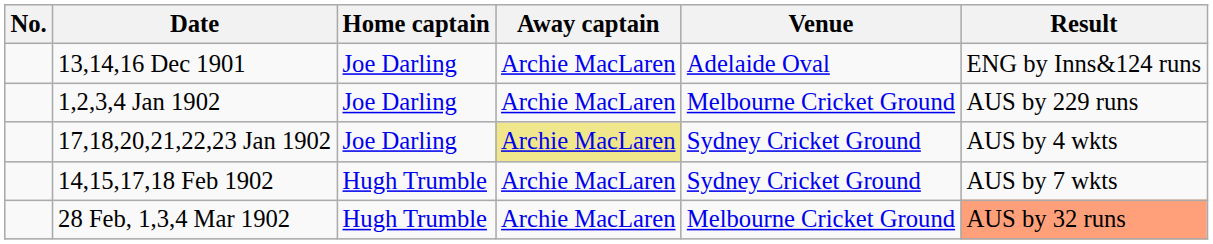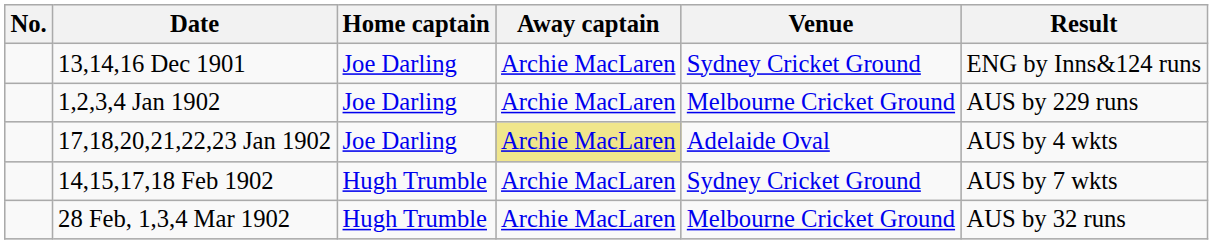 <table class="wikitable">
 <tr>
 <th>No.</th>
 <th>Date</th>
 <th>Home captain</th>
 <th>Away captain</th>
 <th>Venue</th>
 <th>Result</th>
 </tr>
 <tr>
 <td></td>
 <td>13,14,16 Dec 1901</td>
 <td><a href='#'>Joe Darling</a></td>
 <td><a href='#'>Archie MacLaren</a></td>
-<td><a href='#'>Adelaide Oval</a></td>
+<td><a href='#'>Sydney Cricket Ground</a></td>
 <td>ENG by Inns&124 runs</td>
 </tr>
 <tr>
 <td></td>
 <td>1,2,3,4 Jan 1902</td>
 <td><a href='#'>Joe Darling</a></td>
 <td><a href='#'>Archie MacLaren</a></td>
 <td><a href='#'>Melbourne Cricket Ground</a></td>
 <td>AUS by 229 runs</td>
 </tr>
 <tr>
 <td></td>
 <td>17,18,20,21,22,23 Jan 1902</td>
 <td><a href='#'>Joe Darling</a></td>
 <td style="background: khaki;"><a href='#'>Archie MacLaren</a></td>
-<td><a href='#'>Sydney Cricket Ground</a></td>
+<td><a href='#'>Adelaide Oval</a></td>
 <td>AUS by 4 wkts</td>
 </tr>
 <tr>
 <td></td>
 <td>14,15,17,18 Feb 1902</td>
 <td><a href='#'>Hugh Trumble</a></td>
 <td><a href='#'>Archie MacLaren</a></td>
 <td><a href='#'>Sydney Cricket Ground</a></td>
 <td>AUS by 7 wkts</td>
 </tr>
 <tr>
 <td></td>
 <td>28 Feb, 1,3,4 Mar 1902</td>
 <td><a href='#'>Hugh Trumble</a></td>
 <td><a href='#'>Archie MacLaren</a></td>
 <td><a href='#'>Melbourne Cricket Ground</a></td>
-<td style="background: lightsalmon;">AUS by 32 runs</td>
+<td>AUS by 32 runs</td>
 </tr>
 </table>
